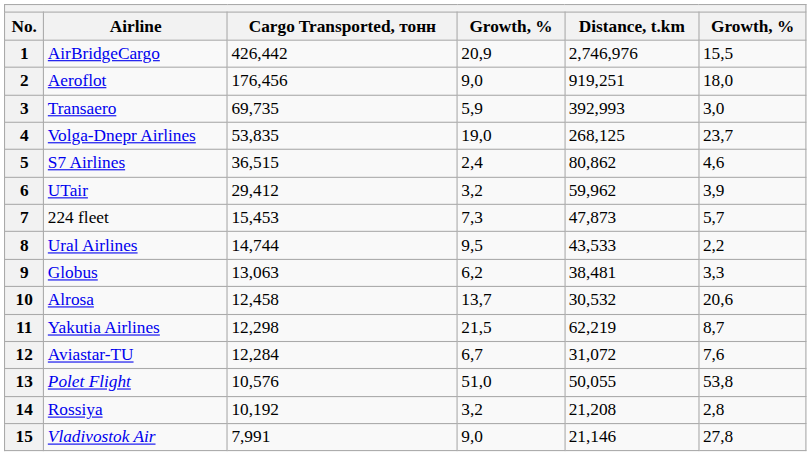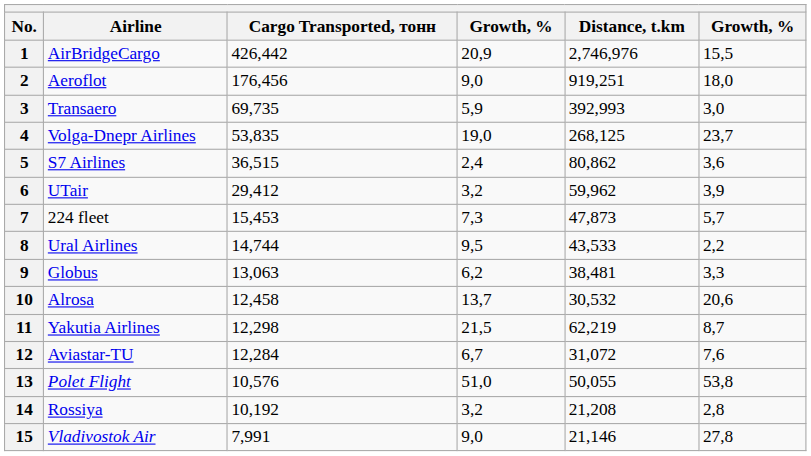 <table class="sortable wikitable" style="text-align: centre">
 <tr>
 <th colspan="6" style="width:735px;"></th>
 </tr>
 <tr>
 <th>No.</th>
 <th>Airline</th>
 <th>Cargo Transported, тонн</th>
 <th>Growth, %</th>
 <th>Distance, t.km</th>
 <th>Growth, %</th>
 </tr>
 <tr>
 <th>1</th>
 <td><a href='#'>AirBridgeCargo</a></td>
 <td>426,442</td>
 <td> 20,9</td>
 <td>2,746,976</td>
 <td> 15,5</td>
 </tr>
 <tr>
 <th>2</th>
 <td><a href='#'>Aeroflot</a></td>
 <td>176,456</td>
 <td> 9,0</td>
 <td>919,251</td>
 <td> 18,0</td>
 </tr>
 <tr>
 <th>3</th>
 <td><a href='#'>Transaero</a></td>
 <td>69,735</td>
 <td> 5,9</td>
 <td>392,993</td>
 <td> 3,0</td>
 </tr>
 <tr>
 <th>4</th>
 <td><a href='#'>Volga-Dnepr Airlines</a></td>
 <td>53,835</td>
 <td> 19,0</td>
 <td>268,125</td>
 <td> 23,7</td>
 </tr>
 <tr>
 <th>5</th>
 <td><a href='#'>S7 Airlines</a></td>
 <td>36,515</td>
 <td> 2,4</td>
 <td>80,862</td>
-<td> 4,6</td>
+<td> 3,6</td>
 </tr>
 <tr>
 <th>6</th>
 <td><a href='#'>UTair</a></td>
 <td>29,412</td>
 <td> 3,2</td>
 <td>59,962</td>
 <td> 3,9</td>
 </tr>
 <tr>
 <th>7</th>
 <td>224 fleet</td>
 <td>15,453</td>
 <td> 7,3</td>
 <td>47,873</td>
 <td> 5,7</td>
 </tr>
 <tr>
 <th>8</th>
 <td><a href='#'>Ural Airlines</a></td>
 <td>14,744</td>
 <td> 9,5</td>
 <td>43,533</td>
 <td> 2,2</td>
 </tr>
 <tr>
 <th>9</th>
 <td><a href='#'>Globus</a></td>
 <td>13,063</td>
 <td> 6,2</td>
 <td>38,481</td>
 <td> 3,3</td>
 </tr>
 <tr>
 <th>10</th>
 <td><a href='#'>Alrosa</a></td>
 <td>12,458</td>
 <td> 13,7</td>
 <td>30,532</td>
 <td> 20,6</td>
 </tr>
 <tr>
 <th>11</th>
 <td><a href='#'>Yakutia Airlines</a></td>
 <td>12,298</td>
 <td> 21,5</td>
 <td>62,219</td>
 <td> 8,7</td>
 </tr>
 <tr>
 <th>12</th>
 <td><a href='#'>Aviastar-TU</a></td>
 <td>12,284</td>
 <td> 6,7</td>
 <td>31,072</td>
 <td> 7,6</td>
 </tr>
 <tr>
 <th>13</th>
 <td><em><a href='#'>Polet Flight</a></em></td>
 <td>10,576</td>
 <td> 51,0</td>
 <td>50,055</td>
 <td> 53,8</td>
 </tr>
 <tr>
 <th>14</th>
 <td><a href='#'>Rossiya</a></td>
 <td>10,192</td>
 <td> 3,2</td>
 <td>21,208</td>
 <td> 2,8</td>
 </tr>
 <tr>
 <th>15</th>
 <td><em><a href='#'>Vladivostok Air</a></em></td>
 <td>7,991</td>
 <td> 9,0</td>
 <td>21,146</td>
 <td> 27,8</td>
 </tr>
 </table>
